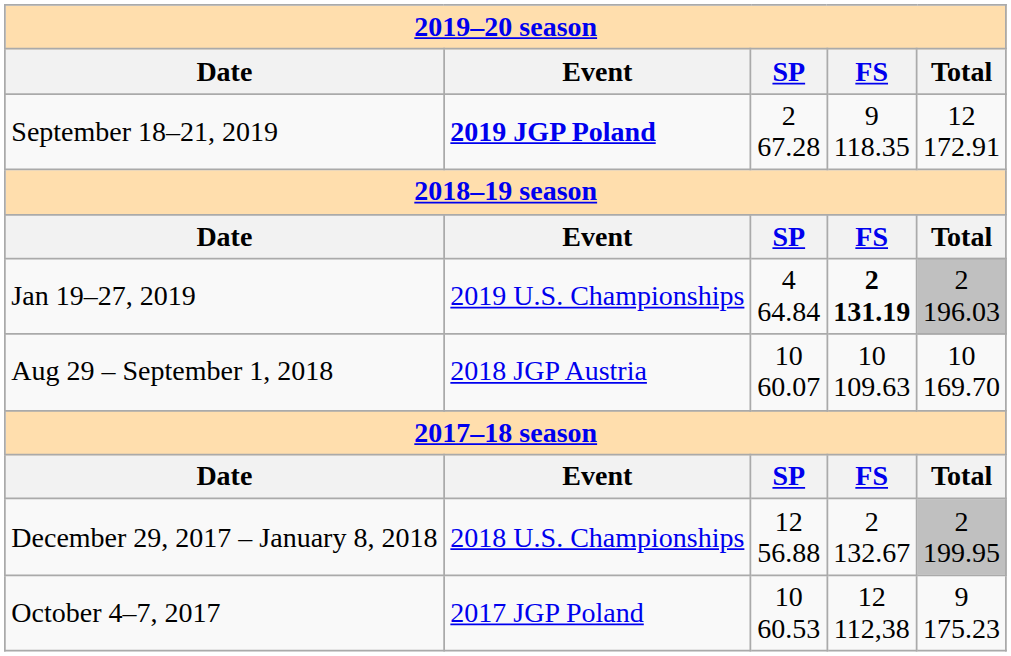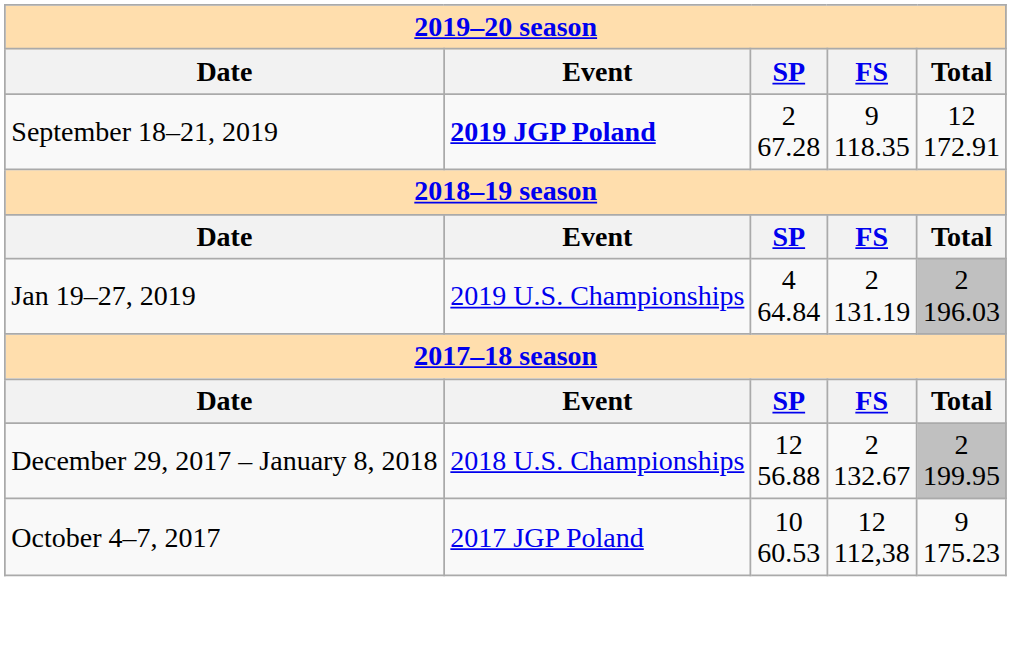 <table class="wikitable">
 <tr>
 <td colspan="5" style="background-color: #ffdead; " align="center"><a href='#'><strong>2019–20 season</strong></a></td>
 </tr>
 <tr>
 <th>Date</th>
 <th>Event</th>
 <th><a href='#'>SP</a></th>
 <th><a href='#'>FS</a></th>
 <th>Total</th>
 </tr>
 <tr>
 <td>September 18–21, 2019</td>
 <td><strong><a href='#'>2019 JGP Poland</a></strong></td>
 <td align="center">2 <br> 67.28</td>
 <td align=center>9 <br> 118.35</td>
 <td align=center>12 <br> 172.91</td>
 </tr>
 <tr>
 <th colspan="5" style="background-color: #ffdead;" align="center"><a href='#'>2018–19 season</a></th>
 </tr>
 <tr>
 <th>Date</th>
 <th>Event</th>
 <th><a href='#'>SP</a></th>
 <th><a href='#'>FS</a></th>
 <th>Total</th>
 </tr>
 <tr>
 <td>Jan 19–27, 2019</td>
 <td><a href='#'>2019 U.S. Championships</a></td>
 <td align="center">4 <br> 64.84</td>
-<td align="center"><strong>2 <br> 131.19</strong></td>
+<td align="center">2 <br> 131.19</td>
 <td align="center" bgcolor=silver>2 <br> 196.03</td>
-</tr>
-<tr>
-<td>Aug 29 – September 1, 2018</td>
-<td><a href='#'>2018 JGP Austria</a></td>
-<td align=center>10 <br> 60.07</td>
-<td align=center>10 <br> 109.63</td>
-<td align=center>10 <br> 169.70</td>
 </tr>
 <tr>
 <th colspan="5" style="background-color: #ffdead;" align="center"><a href='#'>2017–18 season</a></th>
 </tr>
 <tr>
 <th>Date</th>
 <th>Event</th>
 <th><a href='#'>SP</a></th>
 <th><a href='#'>FS</a></th>
 <th>Total</th>
 </tr>
 <tr>
 <td>December 29, 2017 – January 8, 2018</td>
 <td><a href='#'>2018 U.S. Championships</a></td>
 <td align=center>12 <br> 56.88</td>
 <td align="center">2 <br> 132.67</td>
 <td align="center" bgcolor=silver>2 <br> 199.95</td>
 </tr>
 <tr>
 <td>October 4–7, 2017</td>
 <td><a href='#'>2017 JGP Poland</a></td>
 <td align=center>10 <br> 60.53</td>
 <td align=center>12 <br> 112,38</td>
 <td align=center>9 <br> 175.23</td>
 </tr>
 </table>
